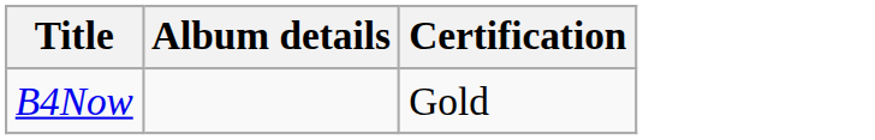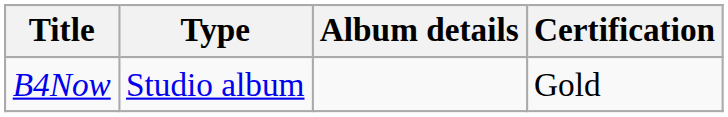 <table class="wikitable plainrowheaders">
 <tr>
 <th>Title</th>
+<th>Type</th>
 <th>Album details</th>
 <th>Certification</th>
 </tr>
 <tr>
 <td><em><a href='#'>B4Now</a></em><br></td>
+<td><a href='#'>Studio album</a></td>
 <td></td>
 <td>Gold</td>
 </tr>
 </table>
